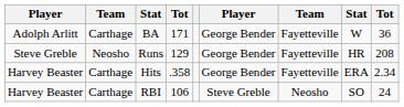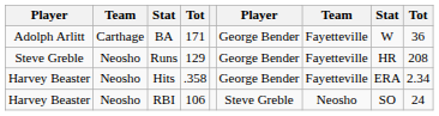 <table class="wikitable" style="text-align:center">
 <tr>
 <th>Player</th>
 <th>Team</th>
 <th>Stat</th>
 <th>Tot</th>
 <th></th>
 <th>Player</th>
 <th>Team</th>
 <th>Stat</th>
 <th>Tot</th>
 </tr>
 <tr>
 <td>Adolph Arlitt</td>
 <td>Carthage</td>
 <td>BA</td>
 <td>171</td>
 <td></td>
 <td>George Bender</td>
 <td>Fayetteville</td>
 <td>W</td>
 <td>36</td>
 </tr>
 <tr>
 <td>Steve Greble</td>
 <td>Neosho</td>
 <td>Runs</td>
 <td>129</td>
 <td></td>
 <td>George Bender</td>
 <td>Fayetteville</td>
 <td>HR</td>
 <td>208</td>
 </tr>
 <tr>
 <td>Harvey Beaster</td>
-<td>Carthage</td>
+<td>Neosho</td>
 <td>Hits</td>
 <td>.358</td>
 <td></td>
 <td>George Bender</td>
 <td>Fayetteville</td>
 <td>ERA</td>
 <td>2.34</td>
 </tr>
 <tr>
 <td>Harvey Beaster</td>
-<td>Carthage</td>
+<td>Neosho</td>
 <td>RBI</td>
 <td>106</td>
 <td></td>
 <td>Steve Greble</td>
 <td>Neosho</td>
 <td>SO</td>
 <td>24</td>
 </tr>
 </table>
